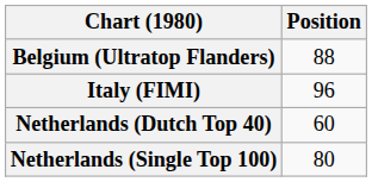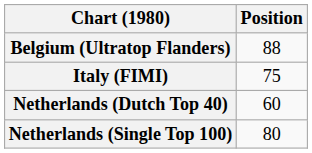 <table class="wikitable sortable plainrowheaders" style="text-align:center">
 <tr>
 <th scope="col">Chart (1980)</th>
 <th scope="col">Position</th>
 </tr>
 <tr>
 <th scope="row">Belgium (Ultratop Flanders)</th>
 <td>88</td>
 </tr>
 <tr>
 <th scope="row">Italy (FIMI)</th>
-<td>96</td>
+<td>75</td>
 </tr>
 <tr>
 <th scope="row">Netherlands (Dutch Top 40)</th>
 <td>60</td>
 </tr>
 <tr>
 <th scope="row">Netherlands (Single Top 100)</th>
 <td>80</td>
 </tr>
 </table>
